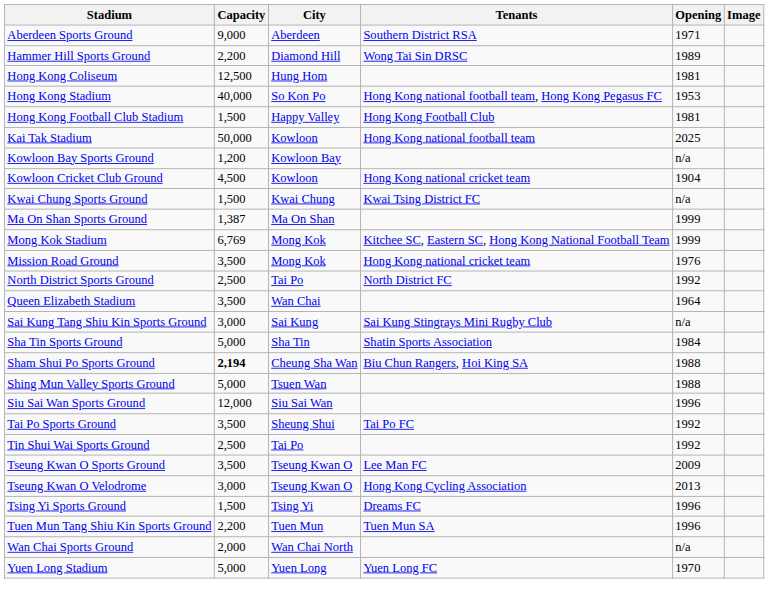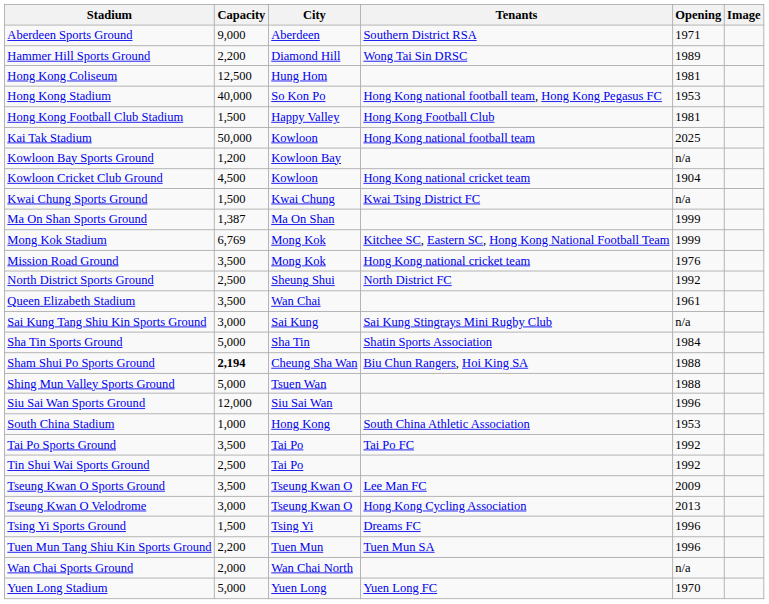 <table class="wikitable sortable" style="margin:0 1em 0 0; font-size:91%;">
 <tr>
 <th>Stadium</th>
 <th>Capacity</th>
 <th>City</th>
 <th>Tenants</th>
 <th>Opening</th>
 <th>Image</th>
 </tr>
 <tr>
 <td><a href='#'>Aberdeen Sports Ground</a></td>
 <td>9,000</td>
 <td><a href='#'>Aberdeen</a></td>
 <td><a href='#'>Southern District RSA</a></td>
 <td>1971</td>
 <td></td>
 </tr>
 <tr>
 <td><a href='#'>Hammer Hill Sports Ground</a></td>
 <td>2,200</td>
 <td><a href='#'>Diamond Hill</a></td>
 <td><a href='#'>Wong Tai Sin DRSC</a></td>
 <td>1989</td>
 <td></td>
 </tr>
 <tr>
 <td><a href='#'>Hong Kong Coliseum</a></td>
 <td>12,500</td>
 <td><a href='#'>Hung Hom</a></td>
 <td></td>
 <td>1981</td>
 <td></td>
 </tr>
 <tr>
 <td><a href='#'>Hong Kong Stadium</a></td>
 <td>40,000</td>
 <td><a href='#'>So Kon Po</a></td>
 <td><a href='#'>Hong Kong national football team</a>, <a href='#'>Hong Kong Pegasus FC</a></td>
 <td>1953</td>
 <td></td>
 </tr>
 <tr>
 <td><a href='#'>Hong Kong Football Club Stadium</a></td>
 <td>1,500</td>
 <td><a href='#'>Happy Valley</a></td>
 <td><a href='#'>Hong Kong Football Club</a></td>
 <td>1981</td>
 <td></td>
 </tr>
 <tr>
 <td><a href='#'>Kai Tak Stadium</a></td>
 <td>50,000</td>
 <td><a href='#'>Kowloon</a></td>
 <td><a href='#'>Hong Kong national football team</a></td>
 <td>2025</td>
 <td></td>
 </tr>
 <tr>
 <td><a href='#'>Kowloon Bay Sports Ground</a></td>
 <td>1,200</td>
 <td><a href='#'>Kowloon Bay</a></td>
 <td></td>
 <td>n/a</td>
 <td></td>
 </tr>
 <tr>
 <td><a href='#'>Kowloon Cricket Club Ground</a></td>
 <td>4,500</td>
 <td><a href='#'>Kowloon</a></td>
 <td><a href='#'>Hong Kong national cricket team</a></td>
 <td>1904</td>
 <td></td>
 </tr>
 <tr>
 <td><a href='#'>Kwai Chung Sports Ground</a></td>
 <td>1,500</td>
 <td><a href='#'>Kwai Chung</a></td>
 <td><a href='#'>Kwai Tsing District FC</a></td>
 <td>n/a</td>
 <td></td>
 </tr>
 <tr>
 <td><a href='#'>Ma On Shan Sports Ground</a></td>
 <td>1,387</td>
 <td><a href='#'>Ma On Shan</a></td>
 <td></td>
 <td>1999</td>
 <td></td>
 </tr>
 <tr>
 <td><a href='#'>Mong Kok Stadium</a></td>
 <td>6,769</td>
 <td><a href='#'>Mong Kok</a></td>
 <td><a href='#'>Kitchee SC</a>, <a href='#'>Eastern SC</a>, <a href='#'>Hong Kong National Football Team</a></td>
 <td>1999</td>
 <td></td>
 </tr>
 <tr>
 <td><a href='#'>Mission Road Ground</a></td>
 <td>3,500</td>
 <td><a href='#'>Mong Kok</a></td>
 <td><a href='#'>Hong Kong national cricket team</a></td>
 <td>1976</td>
 <td></td>
 </tr>
 <tr>
 <td><a href='#'>North District Sports Ground</a></td>
 <td>2,500</td>
-<td><a href='#'>Tai Po</a></td>
+<td><a href='#'>Sheung Shui</a></td>
 <td><a href='#'>North District FC</a></td>
 <td>1992</td>
 <td></td>
 </tr>
 <tr>
 <td><a href='#'>Queen Elizabeth Stadium</a></td>
 <td>3,500</td>
 <td><a href='#'>Wan Chai</a></td>
 <td></td>
-<td>1964</td>
+<td>1961</td>
 <td></td>
 </tr>
 <tr>
 <td><a href='#'>Sai Kung Tang Shiu Kin Sports Ground</a></td>
 <td>3,000</td>
 <td><a href='#'>Sai Kung</a></td>
 <td><a href='#'>Sai Kung Stingrays Mini Rugby Club</a></td>
 <td>n/a</td>
 <td></td>
 </tr>
 <tr>
 <td><a href='#'>Sha Tin Sports Ground</a></td>
 <td>5,000</td>
 <td><a href='#'>Sha Tin</a></td>
 <td><a href='#'>Shatin Sports Association</a></td>
 <td>1984</td>
 <td></td>
 </tr>
 <tr>
 <td><a href='#'>Sham Shui Po Sports Ground</a></td>
 <td><strong>2,194</strong></td>
 <td><a href='#'>Cheung Sha Wan</a></td>
 <td><a href='#'>Biu Chun Rangers</a>, <a href='#'>Hoi King SA</a></td>
 <td>1988</td>
 <td></td>
 </tr>
 <tr>
 <td><a href='#'>Shing Mun Valley Sports Ground</a></td>
 <td>5,000</td>
 <td><a href='#'>Tsuen Wan</a></td>
 <td></td>
 <td>1988</td>
 <td></td>
 </tr>
 <tr>
 <td><a href='#'>Siu Sai Wan Sports Ground</a></td>
 <td>12,000</td>
 <td><a href='#'>Siu Sai Wan</a></td>
 <td></td>
 <td>1996</td>
 <td></td>
 </tr>
 <tr>
+<td><a href='#'>South China Stadium</a></td>
+<td>1,000</td>
+<td><a href='#'>Hong Kong</a></td>
+<td><a href='#'>South China Athletic Association</a></td>
+<td>1953</td>
+<td></td>
+</tr>
+<tr>
 <td><a href='#'>Tai Po Sports Ground</a></td>
 <td>3,500</td>
-<td><a href='#'>Sheung Shui</a></td>
+<td><a href='#'>Tai Po</a></td>
 <td><a href='#'>Tai Po FC</a></td>
 <td>1992</td>
 <td></td>
 </tr>
 <tr>
 <td><a href='#'>Tin Shui Wai Sports Ground</a></td>
 <td>2,500</td>
 <td><a href='#'>Tai Po</a></td>
 <td></td>
 <td>1992</td>
 <td></td>
 </tr>
 <tr>
 <td><a href='#'>Tseung Kwan O Sports Ground</a></td>
 <td>3,500</td>
 <td><a href='#'>Tseung Kwan O</a></td>
 <td><a href='#'>Lee Man FC</a></td>
 <td>2009</td>
 <td></td>
 </tr>
 <tr>
 <td><a href='#'>Tseung Kwan O Velodrome</a></td>
 <td>3,000</td>
 <td><a href='#'>Tseung Kwan O</a></td>
 <td><a href='#'>Hong Kong Cycling Association</a></td>
 <td>2013</td>
 <td></td>
 </tr>
 <tr>
 <td><a href='#'>Tsing Yi Sports Ground</a></td>
 <td>1,500</td>
 <td><a href='#'>Tsing Yi</a></td>
 <td><a href='#'>Dreams FC</a></td>
 <td>1996</td>
 <td></td>
 </tr>
 <tr>
 <td><a href='#'>Tuen Mun Tang Shiu Kin Sports Ground</a></td>
 <td>2,200</td>
 <td><a href='#'>Tuen Mun</a></td>
 <td><a href='#'>Tuen Mun SA</a></td>
 <td>1996</td>
 <td></td>
 </tr>
 <tr>
 <td><a href='#'>Wan Chai Sports Ground</a></td>
 <td>2,000</td>
 <td><a href='#'>Wan Chai North</a></td>
 <td></td>
 <td>n/a</td>
 <td></td>
 </tr>
 <tr>
 <td><a href='#'>Yuen Long Stadium</a></td>
 <td>5,000</td>
 <td><a href='#'>Yuen Long</a></td>
 <td><a href='#'>Yuen Long FC</a></td>
 <td>1970</td>
 <td></td>
 </tr>
 </table>
